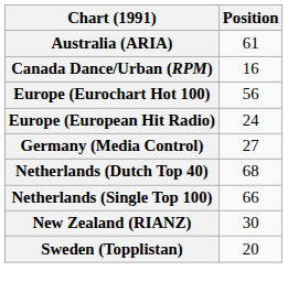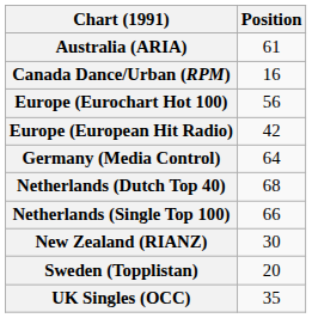 <table class="wikitable sortable plainrowheaders" style="text-align:center">
 <tr>
 <th>Chart (1991)</th>
 <th>Position</th>
 </tr>
 <tr>
 <th scope="row">Australia (ARIA)</th>
 <td>61</td>
 </tr>
 <tr>
 <th scope="row">Canada Dance/Urban (<em>RPM</em>)</th>
 <td>16</td>
 </tr>
 <tr>
 <th scope="row">Europe (Eurochart Hot 100)</th>
 <td>56</td>
 </tr>
 <tr>
 <th scope="row">Europe (European Hit Radio)</th>
-<td>24</td>
+<td>42</td>
 </tr>
 <tr>
 <th scope="row">Germany (Media Control)</th>
-<td>27</td>
+<td>64</td>
 </tr>
 <tr>
 <th scope="row">Netherlands (Dutch Top 40)</th>
 <td>68</td>
 </tr>
 <tr>
 <th scope="row">Netherlands (Single Top 100)</th>
 <td>66</td>
 </tr>
 <tr>
 <th scope="row">New Zealand (RIANZ)</th>
 <td>30</td>
 </tr>
 <tr>
 <th scope="row">Sweden (Topplistan)</th>
 <td>20</td>
 </tr>
+<tr>
+<th scope="row">UK Singles (OCC)</th>
+<td>35</td>
+</tr>
 </table>
